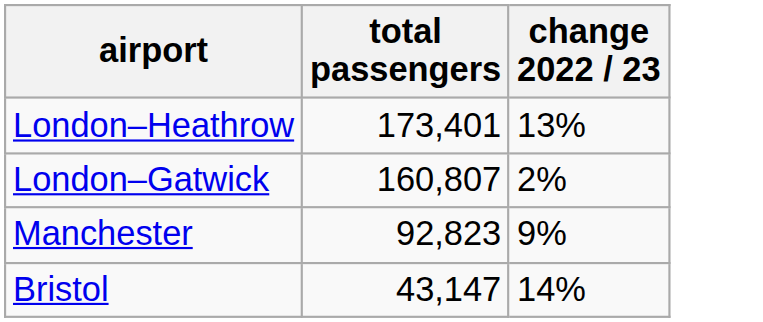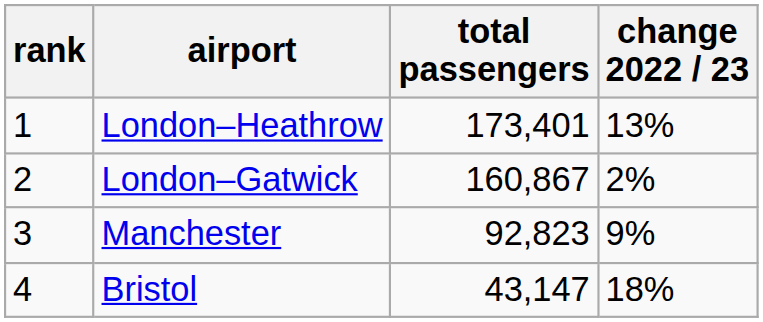 <table class="wikitable sortable">
 <tr>
+<th>rank</th>
 <th>airport</th>
 <th>total<br>passengers</th>
 <th>change<br>2022 / 23</th>
 </tr>
 <tr>
+<td>1</td>
 <td><a href='#'>London–Heathrow</a></td>
 <td align=right>173,401</td>
 <td> 13%</td>
 </tr>
 <tr>
+<td>2</td>
 <td><a href='#'>London–Gatwick</a></td>
-<td align=right>160,807</td>
+<td align=right>160,867</td>
 <td> 2%</td>
 </tr>
 <tr>
+<td>3</td>
 <td><a href='#'>Manchester</a></td>
 <td align=right>92,823</td>
 <td> 9%</td>
 </tr>
 <tr>
+<td>4</td>
 <td><a href='#'>Bristol</a></td>
 <td align=right>43,147</td>
-<td> 14%</td>
+<td> 18%</td>
 </tr>
 </table>
